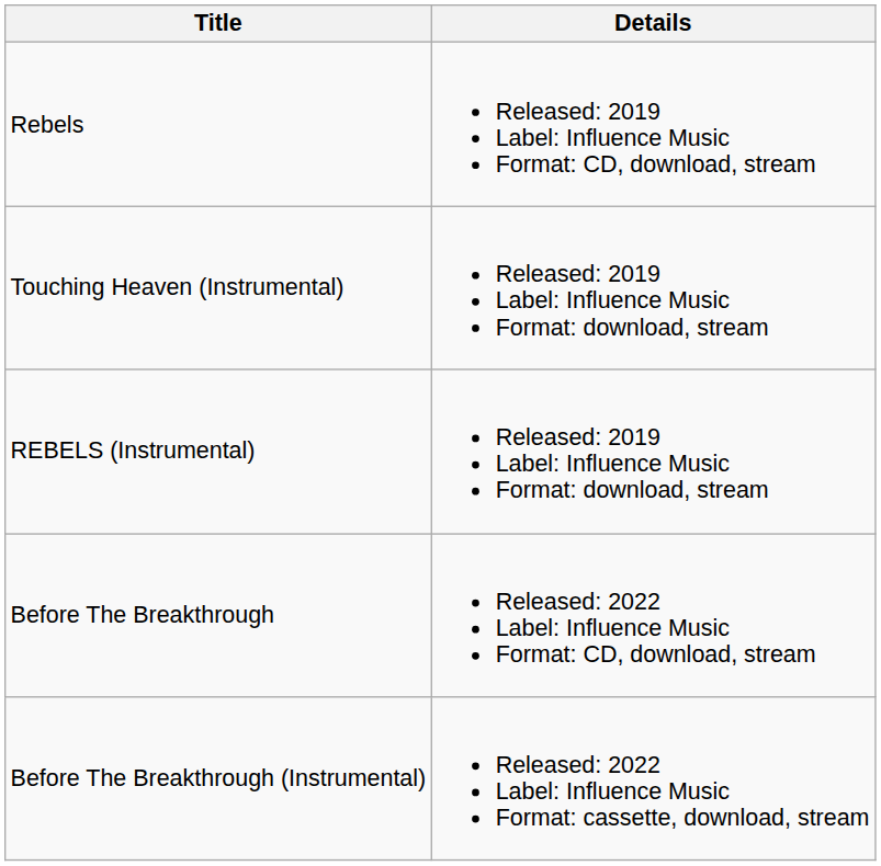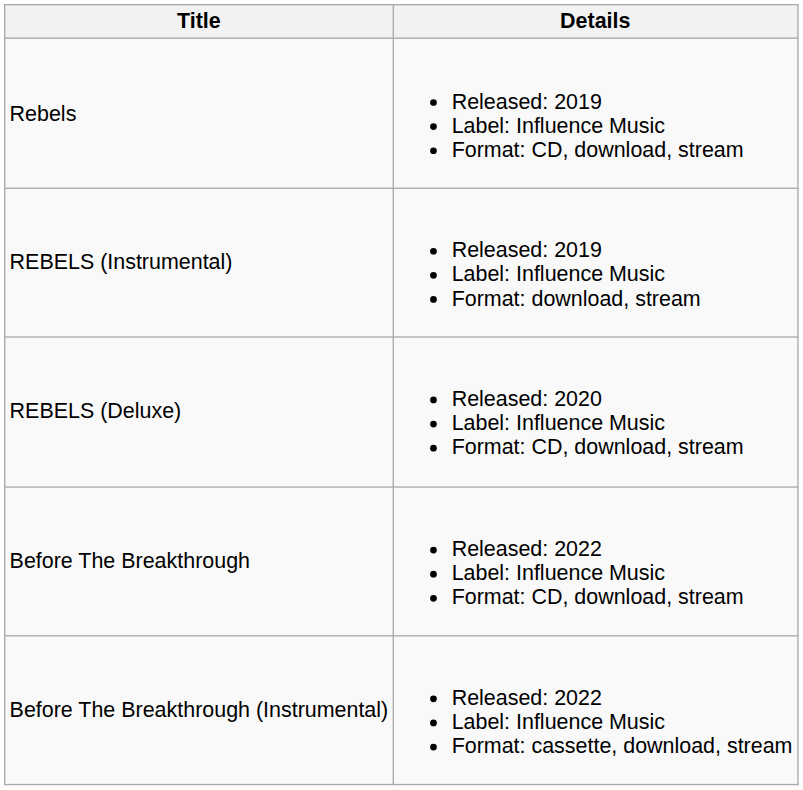 <table class="wikitable">
 <tr>
 <th>Title</th>
 <th>Details</th>
 </tr>
 <tr>
 <td>Rebels</td>
 <td><br><ul><li>Released: 2019</li><li>Label: Influence Music</li><li>Format: CD, download, stream</li></ul></td>
 </tr>
 <tr>
-<td>Touching Heaven (Instrumental)</td>
+<td>REBELS (Instrumental)</td>
 <td><br><ul><li>Released: 2019</li><li>Label: Influence Music</li><li>Format: download, stream</li></ul></td>
 </tr>
 <tr>
-<td>REBELS (Instrumental)</td>
-<td><br><ul><li>Released: 2019</li><li>Label: Influence Music</li><li>Format: download, stream</li></ul></td>
+<td>REBELS (Deluxe)</td>
+<td><br><ul><li>Released: 2020</li><li>Label: Influence Music</li><li>Format: CD, download, stream</li></ul></td>
 </tr>
 <tr>
 <td>Before The Breakthrough</td>
 <td><br><ul><li>Released: 2022</li><li>Label: Influence Music</li><li>Format: CD, download, stream</li></ul></td>
 </tr>
 <tr>
 <td>Before The Breakthrough (Instrumental)</td>
 <td><br><ul><li>Released: 2022</li><li>Label: Influence Music</li><li>Format: cassette, download, stream</li></ul></td>
 </tr>
 </table>
